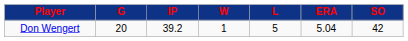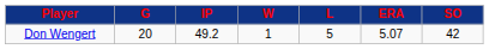 <table class="wikitable sortable">
 <tr>
 <th style="background:#0e3386;color:red;" width="16%">Player</th>
 <th style="background:#0e3386;color:red;" width="9%">G</th>
 <th style="background:#0e3386;color:red;" width="9%">IP</th>
 <th style="background:#0e3386;color:red;" width="9%">W</th>
 <th style="background:#0e3386;color:red;" width="9%">L</th>
 <th style="background:#0e3386;color:red;" width="9%">ERA</th>
 <th style="background:#0e3386;color:red;" width="9%">SO</th>
 </tr>
 <tr align="center">
 <td><a href='#'>Don Wengert</a></td>
 <td>20</td>
-<td>39.2</td>
+<td>49.2</td>
 <td>1</td>
 <td>5</td>
-<td>5.04</td>
+<td>5.07</td>
 <td>42</td>
 </tr>
 </table>
